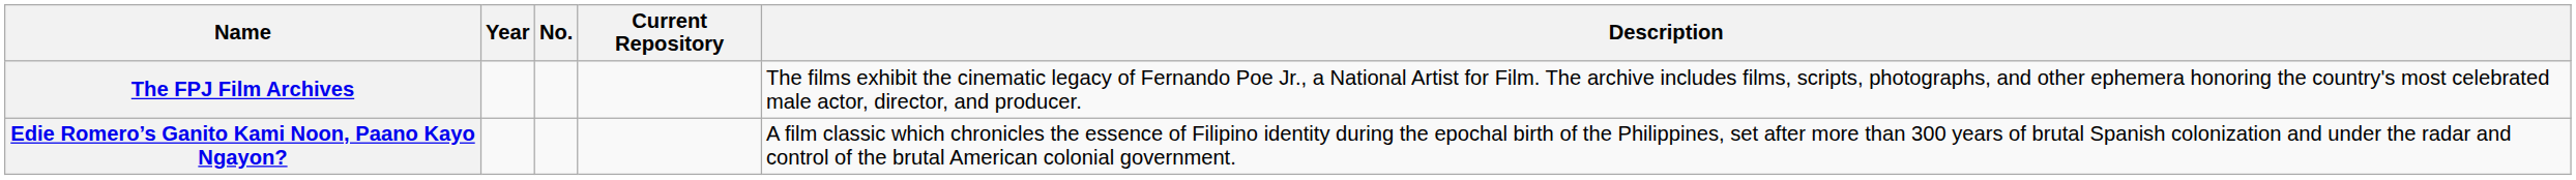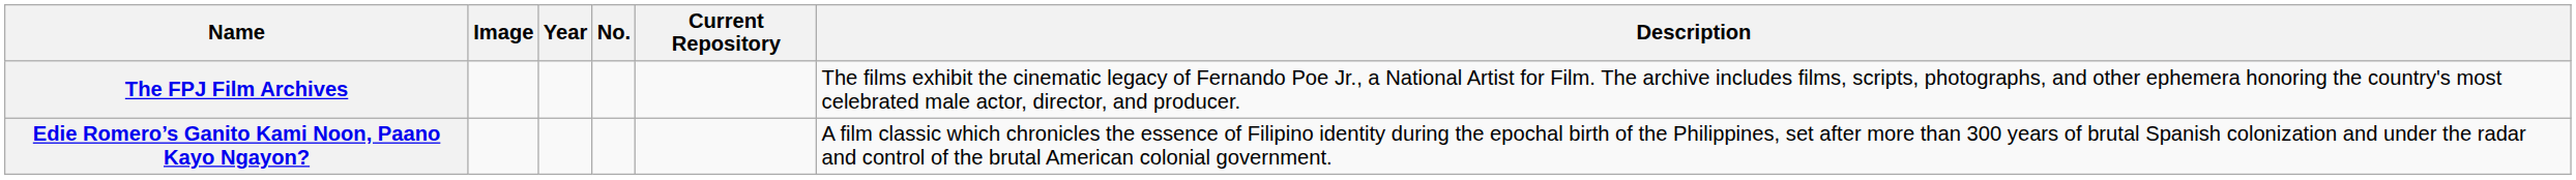 <table class="wikitable sortable plainrowheaders">
 <tr>
 <th>Name</th>
+<th class="unsortable">Image</th>
 <th>Year</th>
 <th>No.</th>
 <th class="unsortable">Current Repository</th>
 <th class="unsortable">Description</th>
 </tr>
 <tr>
 <th scope="row"><a href='#'>The FPJ Film Archives</a></th>
 <td></td>
 <td></td>
 <td></td>
+<td></td>
 <td>The films exhibit the cinematic legacy of Fernando Poe Jr., a National Artist for Film. The archive includes films, scripts, photographs, and other ephemera honoring the country's most celebrated male actor, director, and producer.</td>
 </tr>
 <tr>
 <th scope="row"><a href='#'>Edie Romero’s Ganito Kami Noon, Paano Kayo Ngayon?</a></th>
 <td></td>
 <td></td>
 <td></td>
+<td></td>
 <td>A film classic which chronicles the essence of Filipino identity during the epochal birth of the Philippines, set after more than 300 years of brutal Spanish colonization and under the radar and control of the brutal American colonial government.</td>
 </tr>
 </table>
